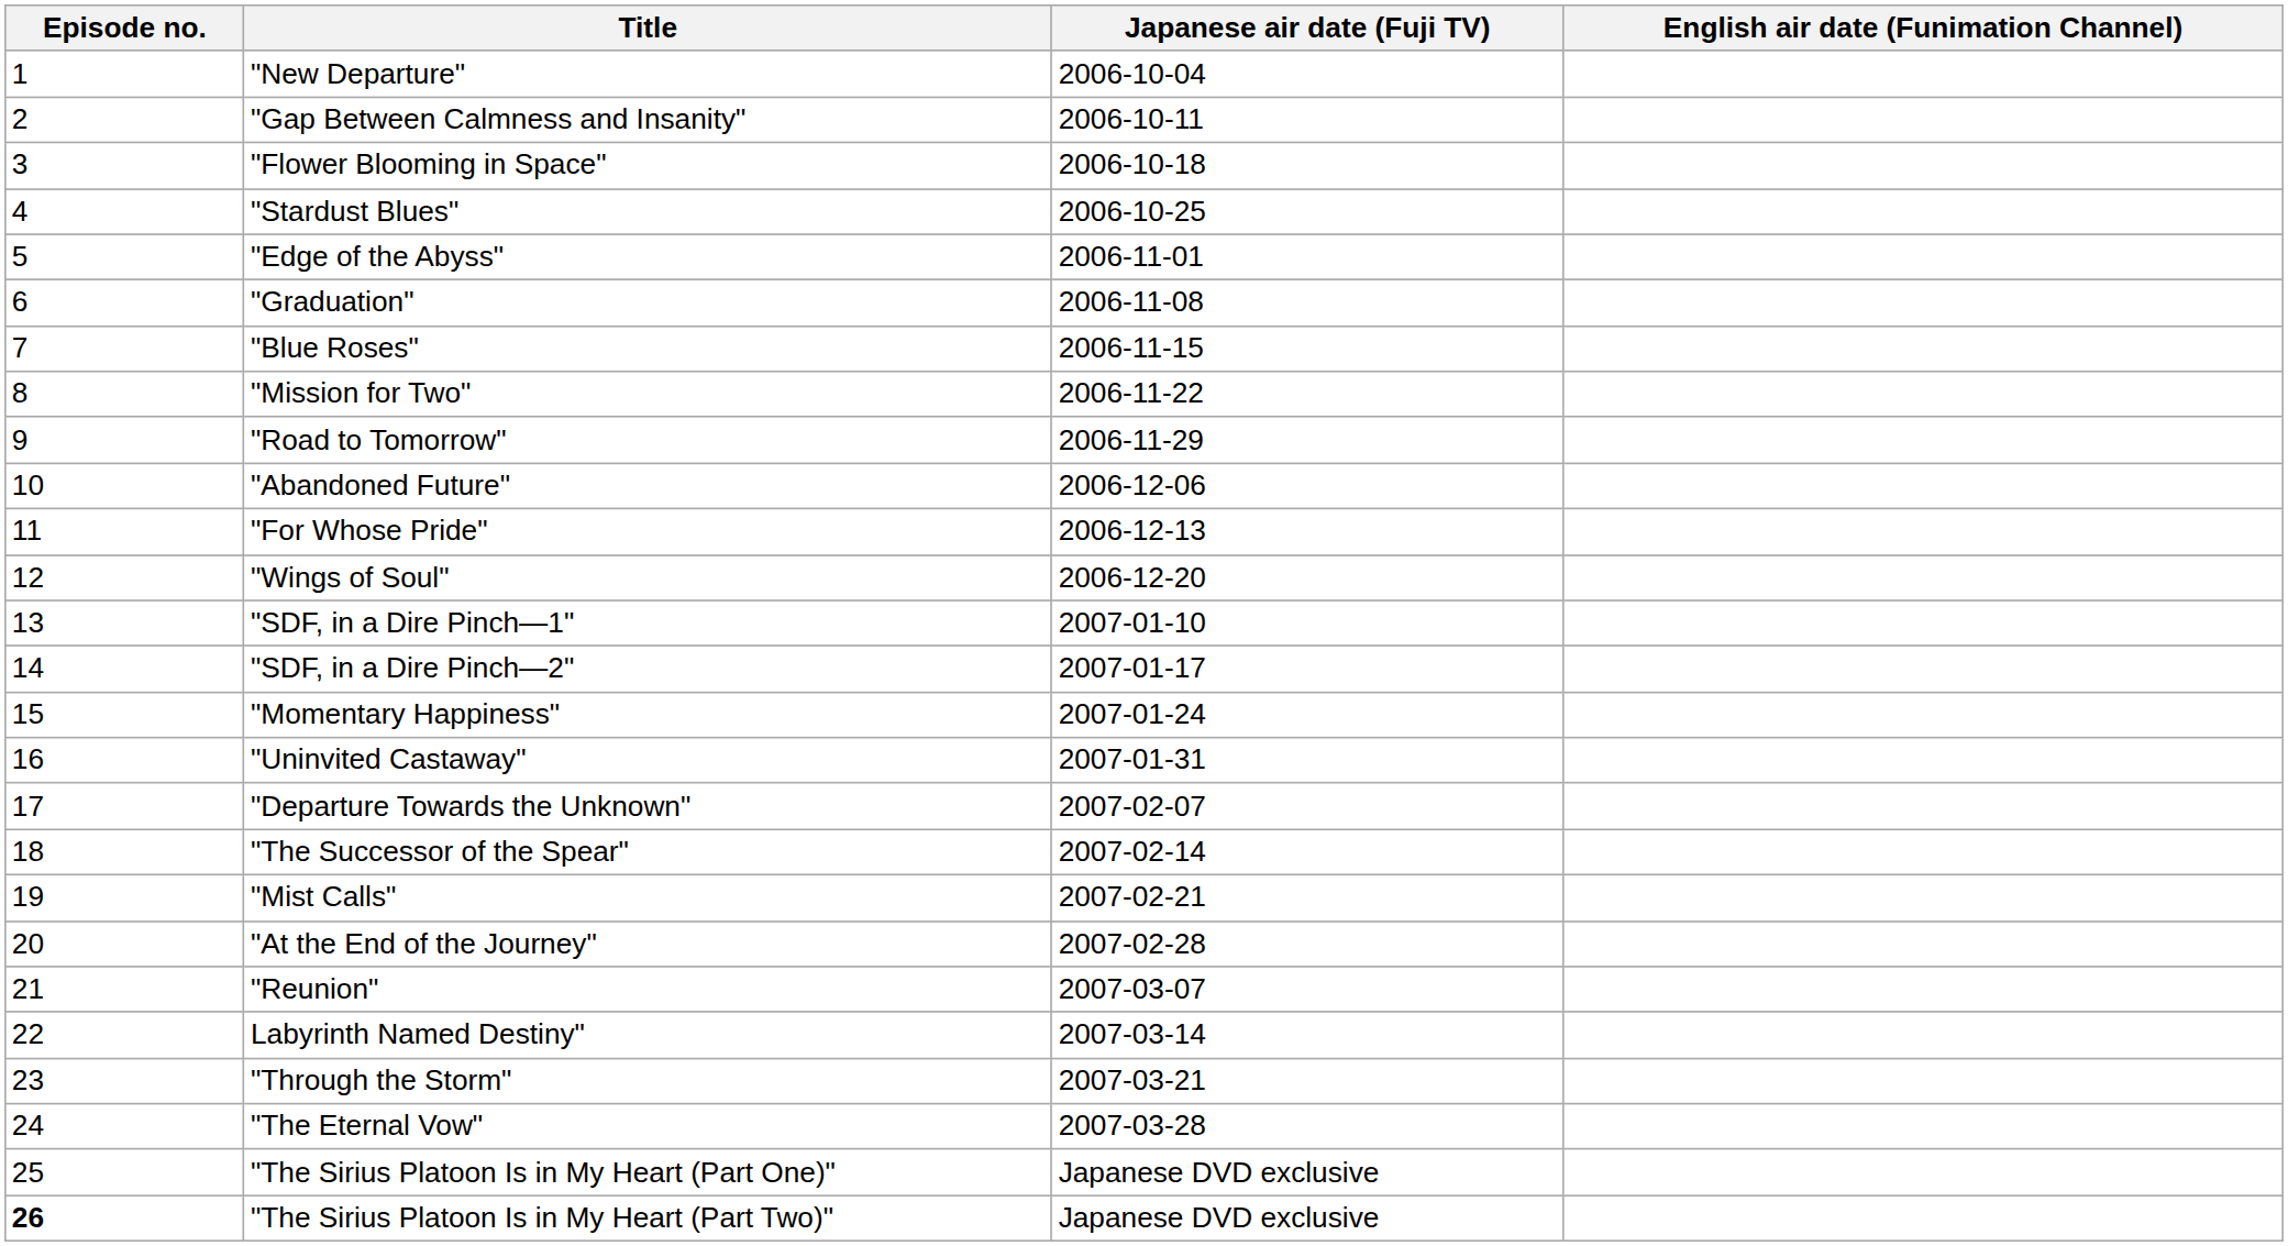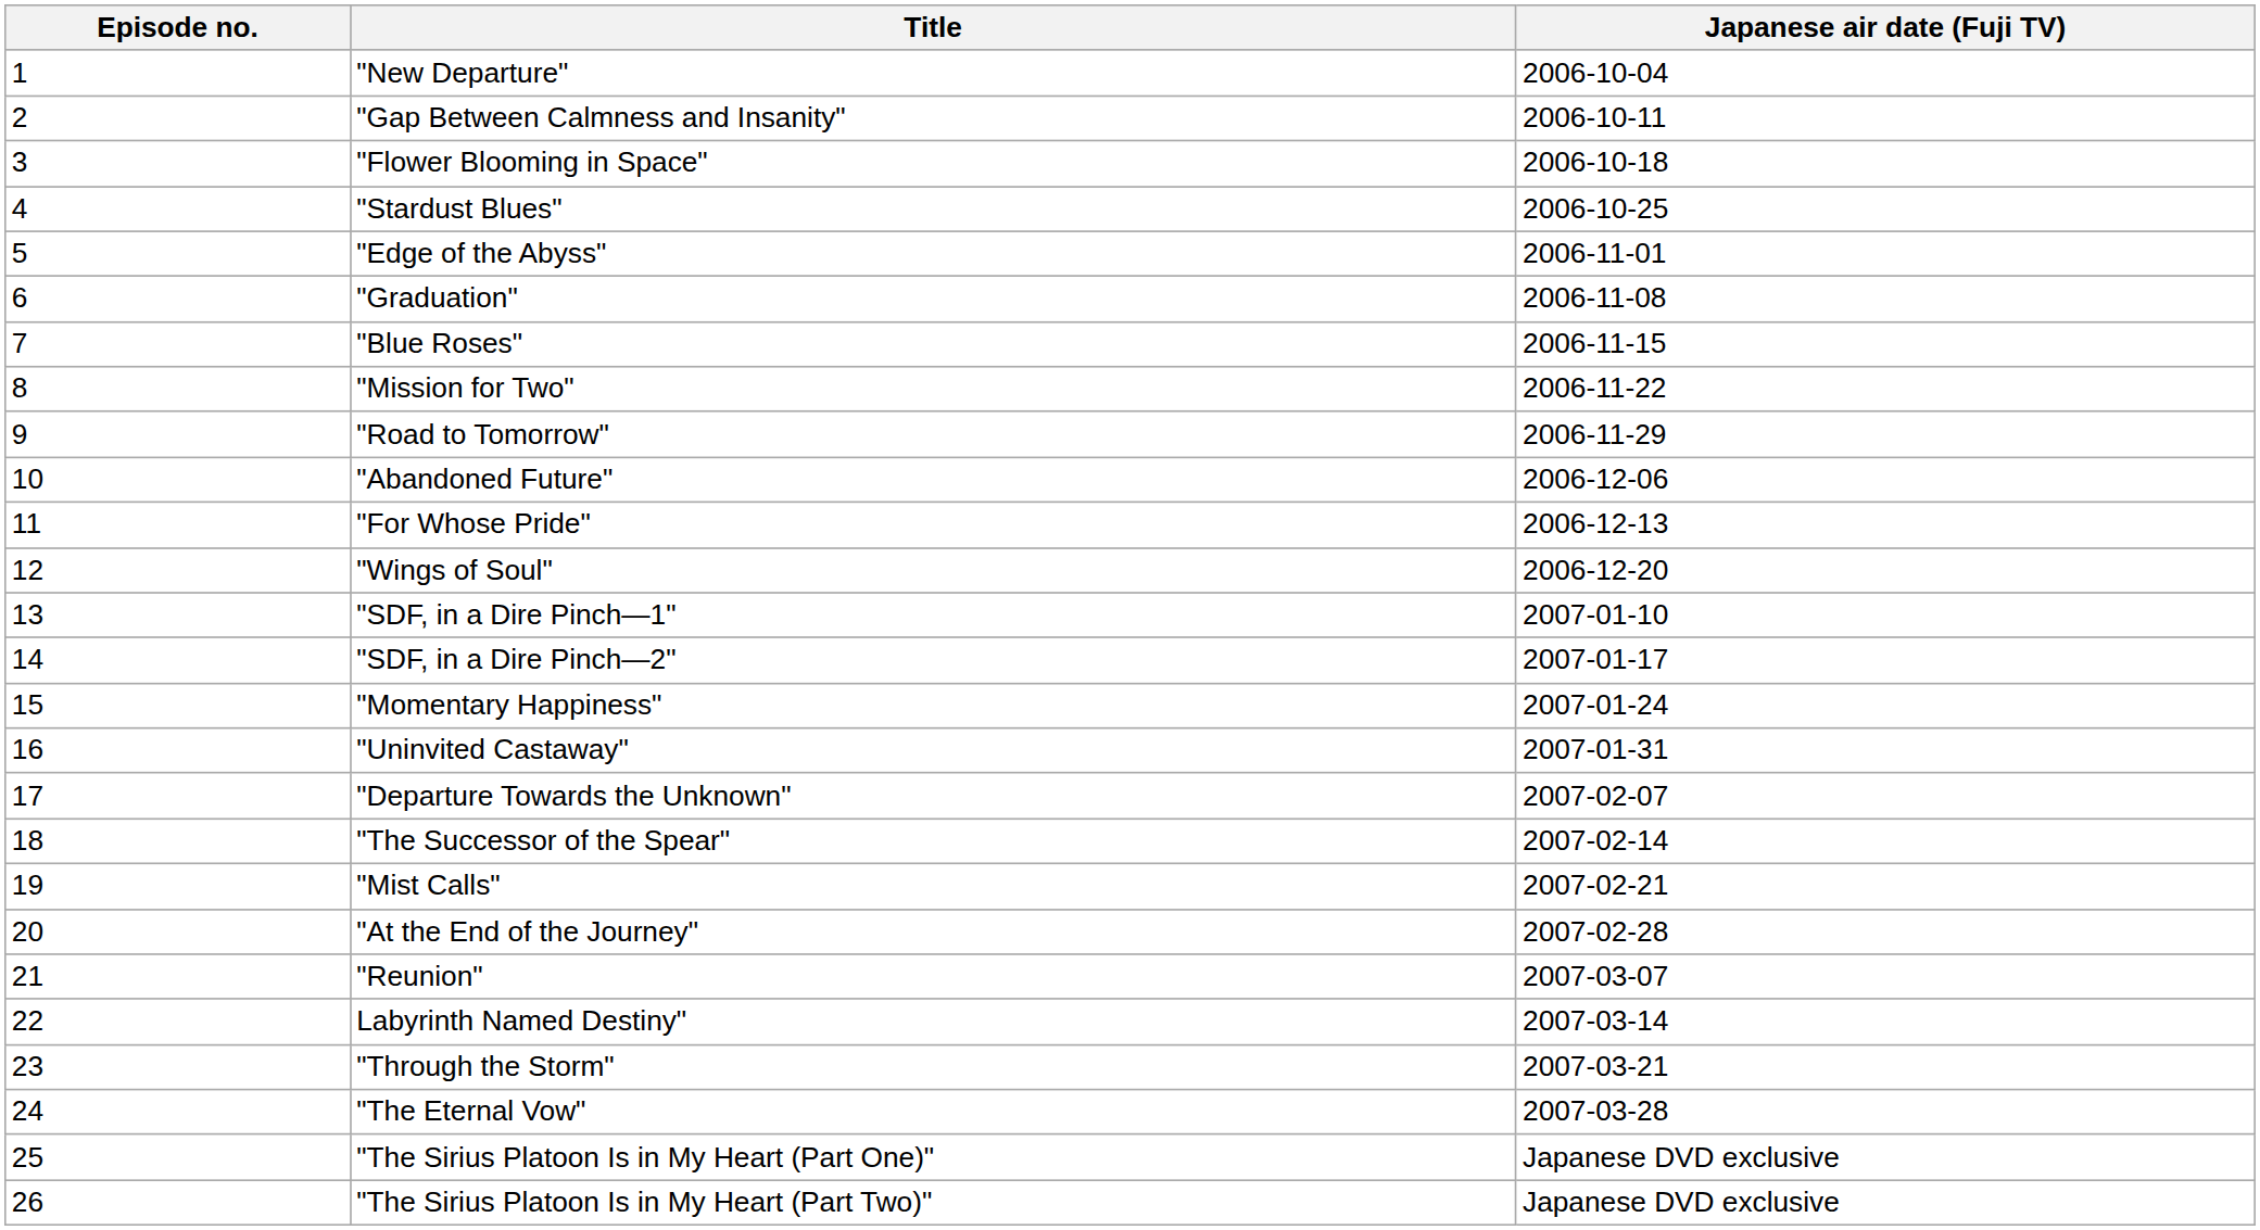 <table class="wikitable" style="width:100%; margin:auto; background:#FFF;">
 <tr>
 <th>Episode no.</th>
 <th>Title</th>
 <th>Japanese air date (Fuji TV)</th>
-<th>English air date (Funimation Channel)</th>
 </tr>
 <tr>
 <td>1</td>
 <td>"New Departure"</td>
 <td>2006-10-04</td>
-<td></td>
 </tr>
 <tr>
 <td>2</td>
 <td>"Gap Between Calmness and Insanity"</td>
 <td>2006-10-11</td>
-<td></td>
 </tr>
 <tr>
 <td>3</td>
 <td>"Flower Blooming in Space"</td>
 <td>2006-10-18</td>
-<td></td>
 </tr>
 <tr>
 <td>4</td>
 <td>"Stardust Blues"</td>
 <td>2006-10-25</td>
-<td></td>
 </tr>
 <tr>
 <td>5</td>
 <td>"Edge of the Abyss"</td>
 <td>2006-11-01</td>
-<td></td>
 </tr>
 <tr>
 <td>6</td>
 <td>"Graduation"</td>
 <td>2006-11-08</td>
-<td></td>
 </tr>
 <tr>
 <td>7</td>
 <td>"Blue Roses"</td>
 <td>2006-11-15</td>
-<td></td>
 </tr>
 <tr>
 <td>8</td>
 <td>"Mission for Two"</td>
 <td>2006-11-22</td>
-<td></td>
 </tr>
 <tr>
 <td>9</td>
 <td>"Road to Tomorrow"</td>
 <td>2006-11-29</td>
-<td></td>
 </tr>
 <tr>
 <td>10</td>
 <td>"Abandoned Future"</td>
 <td>2006-12-06</td>
-<td></td>
 </tr>
 <tr>
 <td>11</td>
 <td>"For Whose Pride"</td>
 <td>2006-12-13</td>
-<td></td>
 </tr>
 <tr>
 <td>12</td>
 <td>"Wings of Soul"</td>
 <td>2006-12-20</td>
-<td></td>
 </tr>
 <tr>
 <td>13</td>
 <td>"SDF, in a Dire Pinch—1"</td>
 <td>2007-01-10</td>
-<td></td>
 </tr>
 <tr>
 <td>14</td>
 <td>"SDF, in a Dire Pinch—2"</td>
 <td>2007-01-17</td>
-<td></td>
 </tr>
 <tr>
 <td>15</td>
 <td>"Momentary Happiness"</td>
 <td>2007-01-24</td>
-<td></td>
 </tr>
 <tr>
 <td>16</td>
 <td>"Uninvited Castaway"</td>
 <td>2007-01-31</td>
-<td></td>
 </tr>
 <tr>
 <td>17</td>
 <td>"Departure Towards the Unknown"</td>
 <td>2007-02-07</td>
-<td></td>
 </tr>
 <tr>
 <td>18</td>
 <td>"The Successor of the Spear"</td>
 <td>2007-02-14</td>
-<td></td>
 </tr>
 <tr>
 <td>19</td>
 <td>"Mist Calls"</td>
 <td>2007-02-21</td>
-<td></td>
 </tr>
 <tr>
 <td>20</td>
 <td>"At the End of the Journey"</td>
 <td>2007-02-28</td>
-<td></td>
 </tr>
 <tr>
 <td>21</td>
 <td>"Reunion"</td>
 <td>2007-03-07</td>
-<td></td>
 </tr>
 <tr>
 <td>22</td>
 <td>Labyrinth Named Destiny"</td>
 <td>2007-03-14</td>
-<td></td>
 </tr>
 <tr>
 <td>23</td>
 <td>"Through the Storm"</td>
 <td>2007-03-21</td>
-<td></td>
 </tr>
 <tr>
 <td>24</td>
 <td>"The Eternal Vow"</td>
 <td>2007-03-28</td>
-<td></td>
 </tr>
 <tr>
 <td>25</td>
 <td>"The Sirius Platoon Is in My Heart (Part One)"</td>
 <td>Japanese DVD exclusive</td>
-<td></td>
 </tr>
 <tr>
-<td><strong>26</strong></td>
+<td>26</td>
 <td>"The Sirius Platoon Is in My Heart (Part Two)"</td>
 <td>Japanese DVD exclusive</td>
-<td></td>
 </tr>
 </table>
